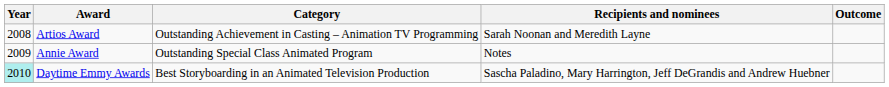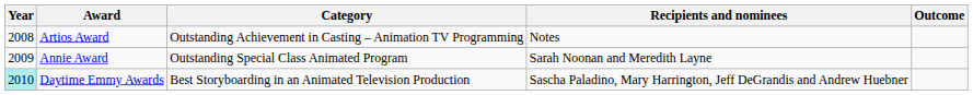 <table class="wikitable" style="font-size: 95%;">
 <tr style="text-align:center;">
 <th>Year</th>
 <th>Award</th>
 <th>Category</th>
 <th>Recipients and nominees</th>
 <th>Outcome</th>
 </tr>
 <tr>
 <td>2008</td>
 <td><a href='#'>Artios Award</a></td>
 <td>Outstanding Achievement in Casting – Animation TV Programming</td>
-<td>Sarah Noonan and Meredith Layne</td>
+<td>Notes</td>
 <td></td>
 </tr>
 <tr>
 <td>2009</td>
 <td><a href='#'>Annie Award</a></td>
 <td>Outstanding Special Class Animated Program</td>
-<td>Notes</td>
+<td>Sarah Noonan and Meredith Layne</td>
 <td></td>
 </tr>
 <tr>
 <td style="background: paleturquoise;">2010</td>
 <td><a href='#'>Daytime Emmy Awards</a></td>
 <td>Best Storyboarding in an Animated Television Production</td>
 <td>Sascha Paladino, Mary Harrington, Jeff DeGrandis and Andrew Huebner</td>
 <td></td>
 </tr>
 </table>
